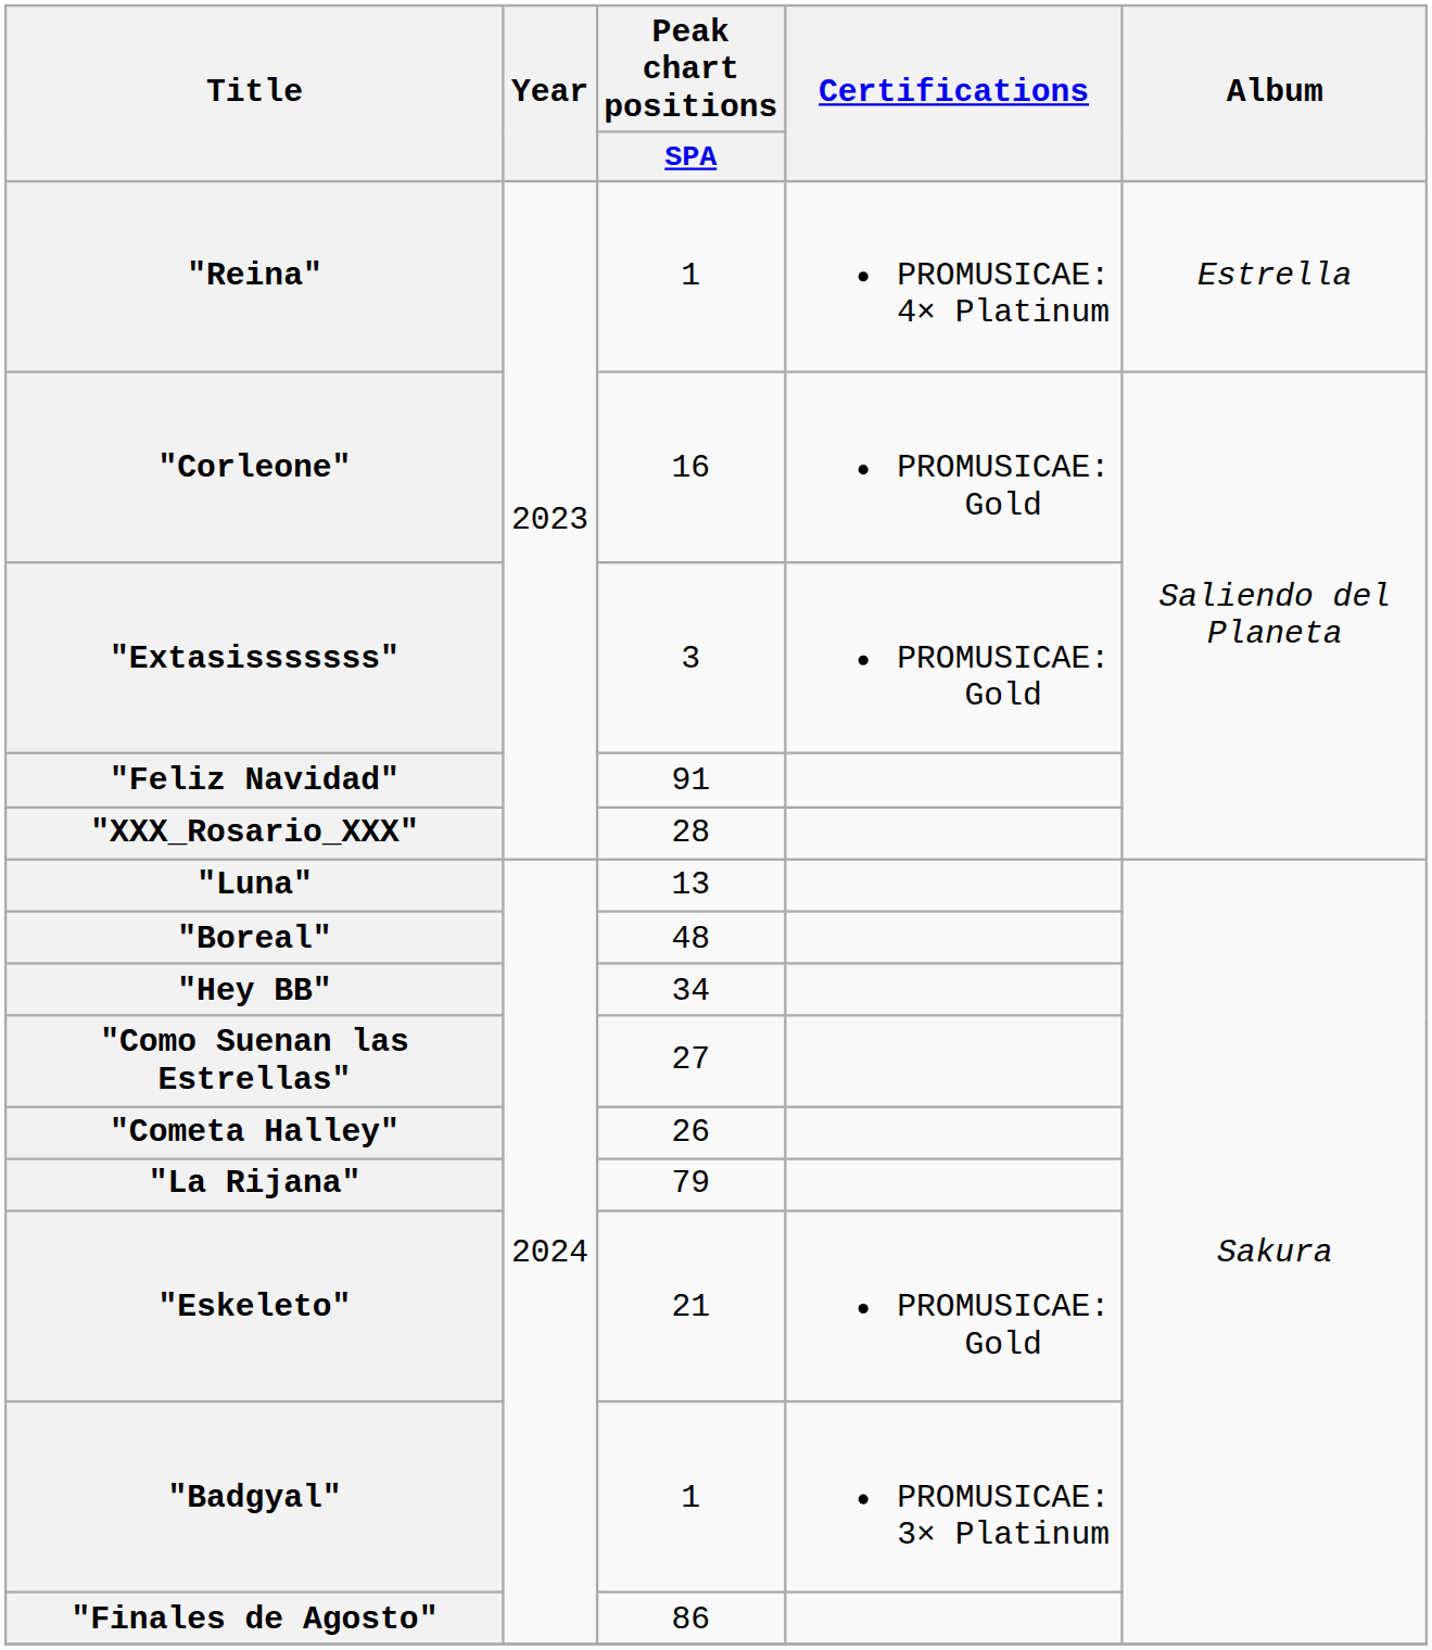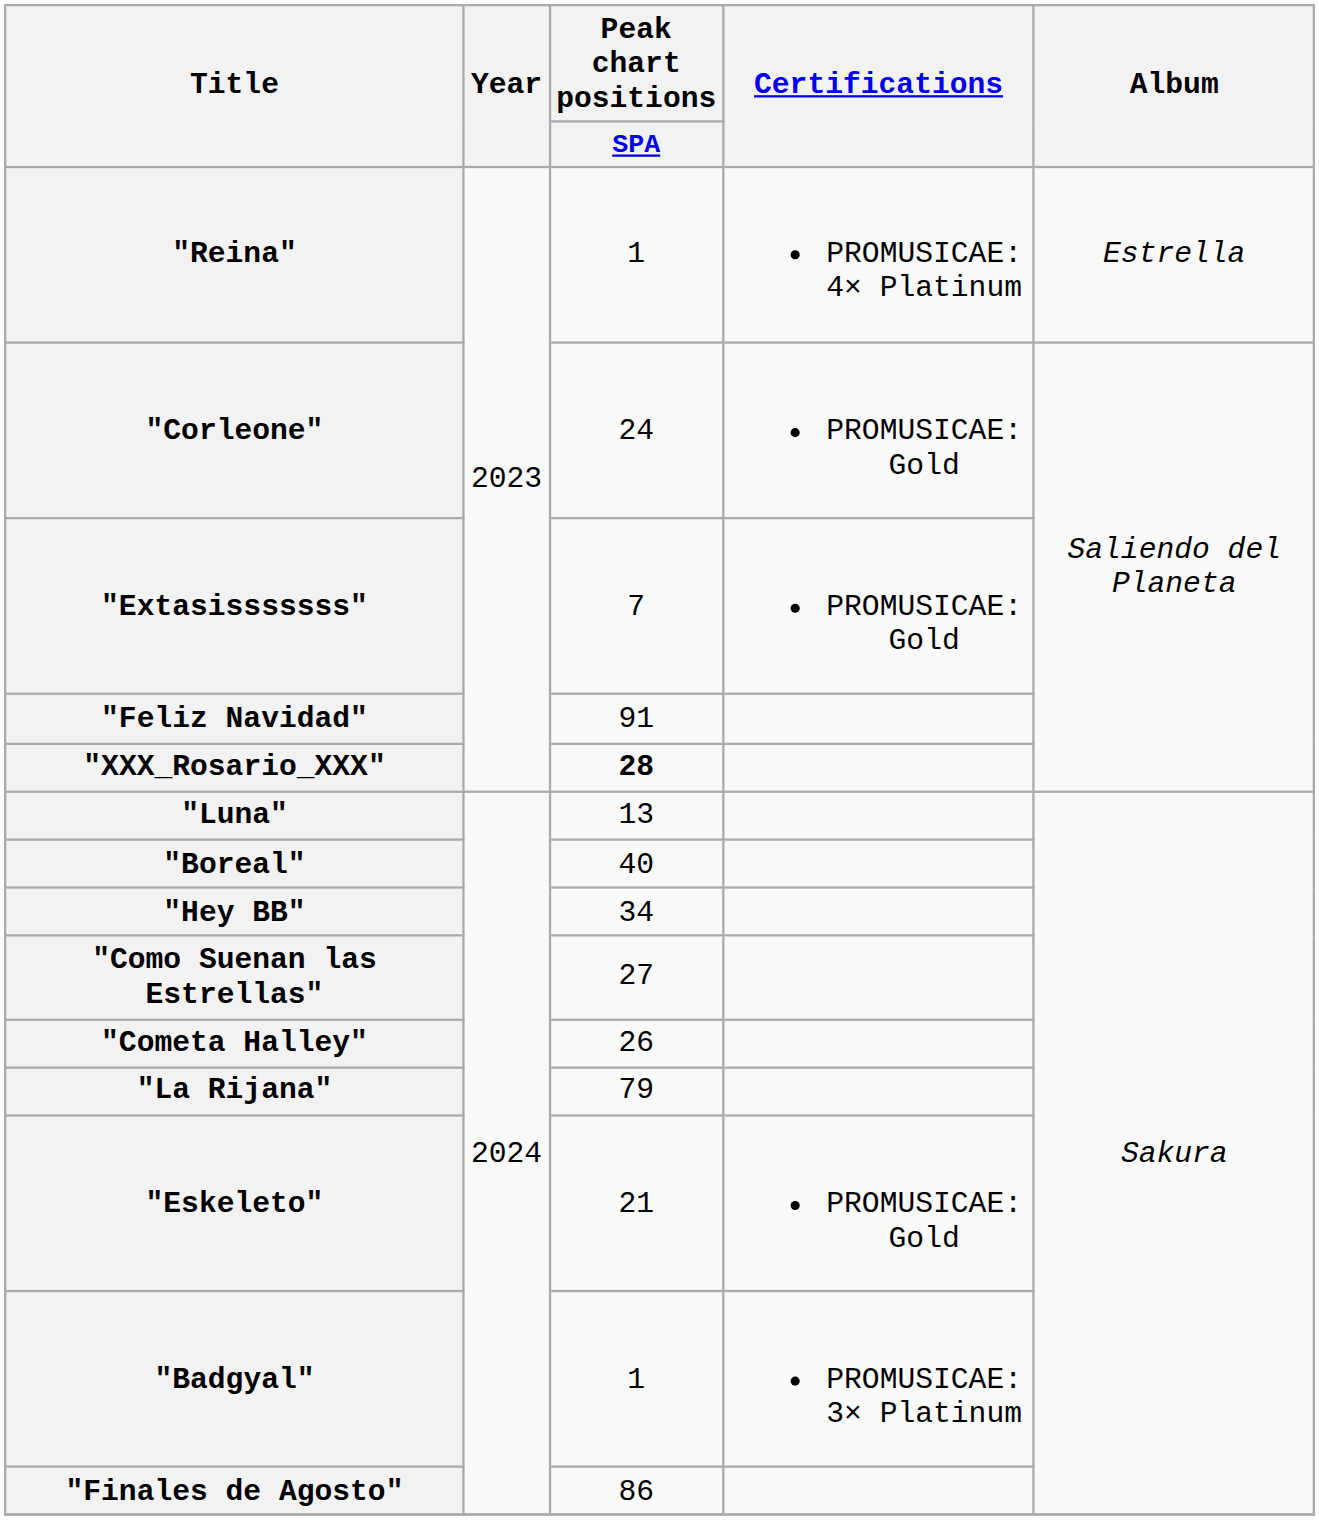 <table class="wikitable plainrowheaders" style="text-align:center;">
 <tr>
 <th scope="col" rowspan="2" style="width:15em;">Title</th>
 <th scope="col" rowspan="2" style="width:1em;">Year</th>
 <th scope="col" colspan="1">Peak chart positions</th>
 <th scope="col" rowspan="2" style="width:10em;"><a href='#'>Certifications</a></th>
 <th scope="col" rowspan="2" style="width:9em;">Album</th>
 </tr>
 <tr>
 <th scope="col" style="width:3em;font-size:90%;"><a href='#'>SPA</a></th>
 </tr>
 <tr>
 <th scope="row">"Reina"<br></th>
 <td rowspan="5">2023</td>
 <td>1</td>
 <td><br><ul><li>PROMUSICAE:  4× Platinum</li></ul></td>
 <td><em>Estrella</em></td>
 </tr>
 <tr>
 <th scope="row">"Corleone"<br></th>
-<td>16</td>
+<td>24</td>
 <td><br><ul><li>PROMUSICAE: Gold</li></ul></td>
 <td rowspan="4"><em>Saliendo del Planeta</em></td>
 </tr>
 <tr>
 <th scope="row">"Extasisssssss"</th>
-<td>3</td>
+<td>7</td>
 <td><br><ul><li>PROMUSICAE: Gold</li></ul></td>
 </tr>
 <tr>
 <th scope="row">"Feliz Navidad"</th>
 <td>91</td>
 <td></td>
 </tr>
 <tr>
 <th scope="row">"XXX_Rosario_XXX"</th>
-<td>28</td>
+<td><strong>28</strong></td>
 <td></td>
 </tr>
 <tr>
 <th scope="row">"Luna"<br></th>
 <td rowspan="9">2024</td>
 <td>13</td>
 <td></td>
 <td rowspan="9"><em>Sakura</em></td>
 </tr>
 <tr>
 <th scope="row">"Boreal"<br></th>
-<td>48</td>
+<td>40</td>
 <td></td>
 </tr>
 <tr>
 <th scope="row">"Hey BB"</th>
 <td>34</td>
 <td></td>
 </tr>
 <tr>
 <th scope="row">"Como Suenan las Estrellas"</th>
 <td>27</td>
 <td></td>
 </tr>
 <tr>
 <th scope="row">"Cometa Halley"<br></th>
 <td>26</td>
 <td></td>
 </tr>
 <tr>
 <th scope="row">"La Rijana"<br></th>
 <td>79</td>
 <td></td>
 </tr>
 <tr>
 <th scope="row">"Eskeleto"<br></th>
 <td>21</td>
 <td><br><ul><li>PROMUSICAE: Gold</li></ul></td>
 </tr>
 <tr>
 <th scope="row">"Badgyal"<br></th>
 <td>1</td>
 <td><br><ul><li>PROMUSICAE: 3× Platinum</li></ul></td>
 </tr>
 <tr>
 <th scope="row">"Finales de Agosto"</th>
 <td>86</td>
 <td></td>
 </tr>
 <tr>
 </tr>
 </table>
